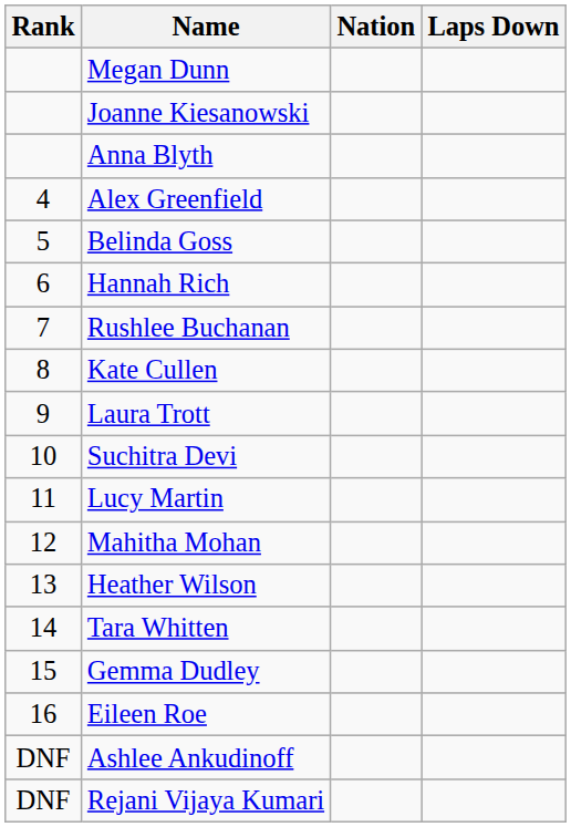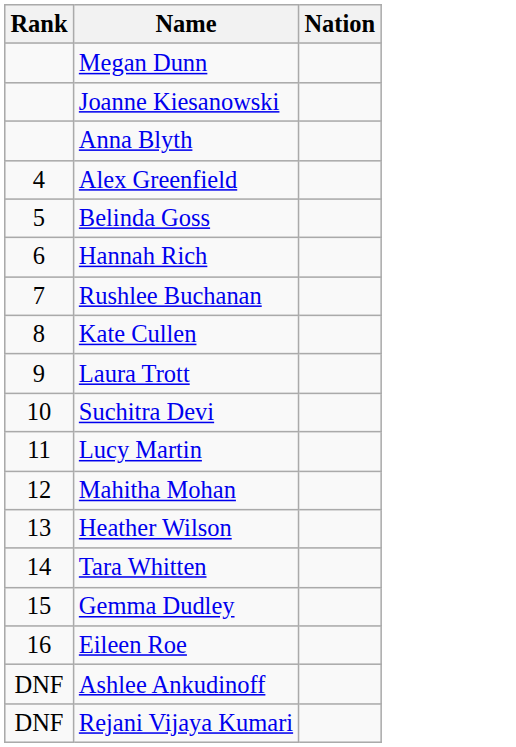 <table class="wikitable sortable" style="text-align:center">
 <tr>
 <th>Rank</th>
 <th>Name</th>
 <th>Nation</th>
-<th>Laps Down</th>
 </tr>
 <tr>
 <td></td>
 <td align=left><a href='#'>Megan Dunn</a></td>
 <td align=left></td>
-<td></td>
 </tr>
 <tr>
 <td></td>
 <td align=left><a href='#'>Joanne Kiesanowski</a></td>
 <td align=left></td>
-<td></td>
 </tr>
 <tr>
 <td></td>
 <td align=left><a href='#'>Anna Blyth</a></td>
 <td align=left></td>
-<td></td>
 </tr>
 <tr>
 <td>4</td>
 <td align=left><a href='#'>Alex Greenfield</a></td>
 <td align=left></td>
-<td></td>
 </tr>
 <tr>
 <td>5</td>
 <td align=left><a href='#'>Belinda Goss</a></td>
 <td align=left></td>
-<td></td>
 </tr>
 <tr>
 <td>6</td>
 <td align=left><a href='#'>Hannah Rich</a></td>
 <td align=left></td>
-<td></td>
 </tr>
 <tr>
 <td>7</td>
 <td align=left><a href='#'>Rushlee Buchanan</a></td>
 <td align=left></td>
-<td></td>
 </tr>
 <tr>
 <td>8</td>
 <td align=left><a href='#'>Kate Cullen</a></td>
 <td align=left></td>
-<td></td>
 </tr>
 <tr>
 <td>9</td>
 <td align=left><a href='#'>Laura Trott</a></td>
 <td align=left></td>
-<td></td>
 </tr>
 <tr>
 <td>10</td>
 <td align=left><a href='#'>Suchitra Devi</a></td>
 <td align=left></td>
-<td></td>
 </tr>
 <tr>
 <td>11</td>
 <td align=left><a href='#'>Lucy Martin</a></td>
 <td align=left></td>
-<td></td>
 </tr>
 <tr>
 <td>12</td>
 <td align=left><a href='#'>Mahitha Mohan</a></td>
 <td align=left></td>
-<td></td>
 </tr>
 <tr>
 <td>13</td>
 <td align=left><a href='#'>Heather Wilson</a></td>
 <td align=left></td>
-<td></td>
 </tr>
 <tr>
 <td>14</td>
 <td align=left><a href='#'>Tara Whitten</a></td>
 <td align=left></td>
-<td></td>
 </tr>
 <tr>
 <td>15</td>
 <td align=left><a href='#'>Gemma Dudley</a></td>
 <td align=left></td>
-<td></td>
 </tr>
 <tr>
 <td>16</td>
 <td align=left><a href='#'>Eileen Roe</a></td>
 <td align=left></td>
-<td></td>
 </tr>
 <tr>
 <td>DNF</td>
 <td align=left><a href='#'>Ashlee Ankudinoff</a></td>
 <td align=left></td>
-<td></td>
 </tr>
 <tr>
 <td>DNF</td>
 <td align=left><a href='#'>Rejani Vijaya Kumari</a></td>
 <td align=left></td>
-<td></td>
 </tr>
 </table>
